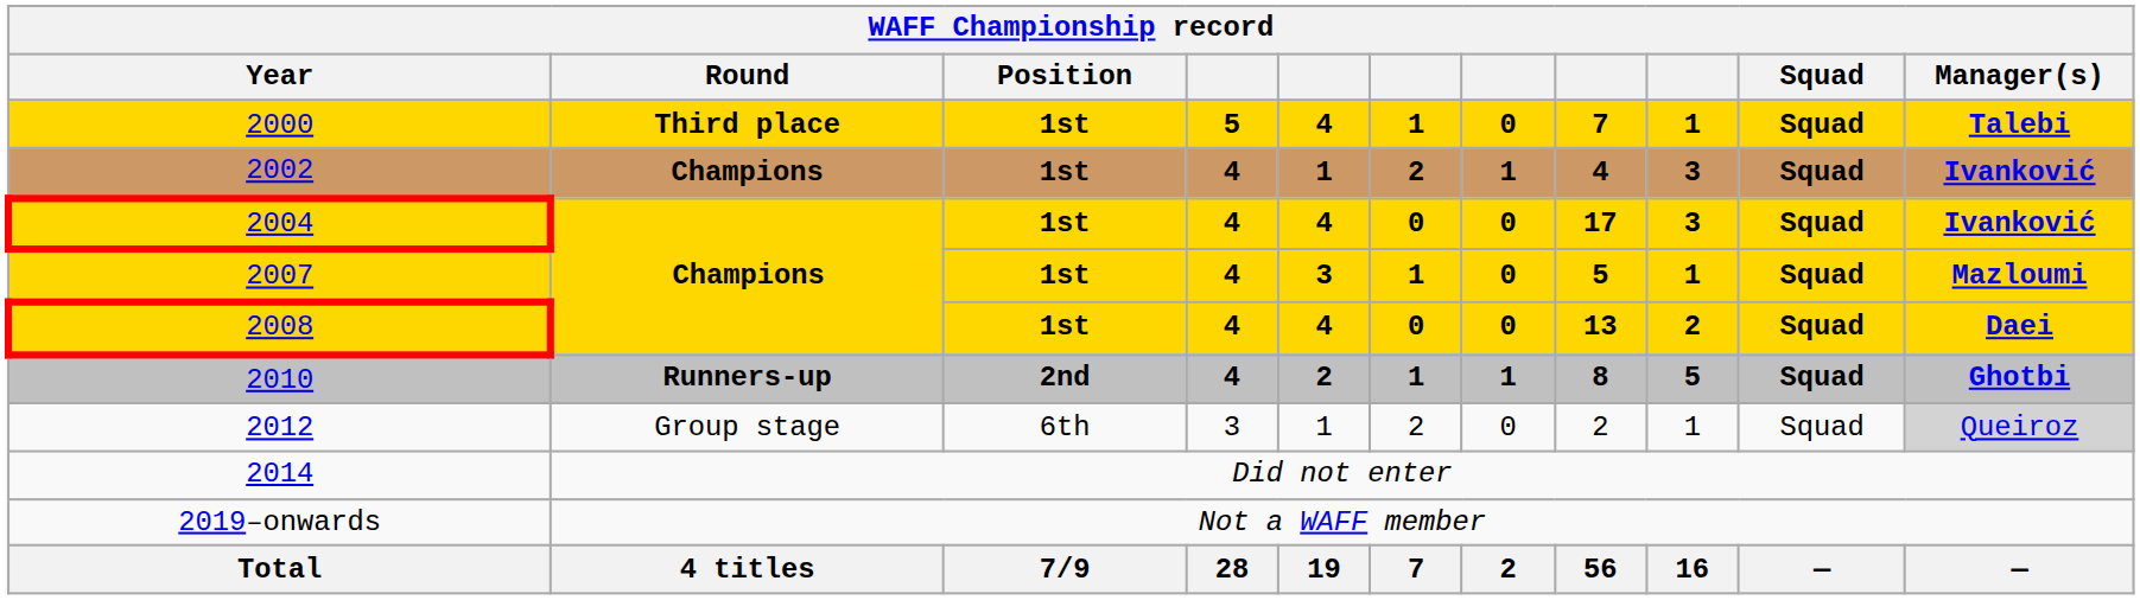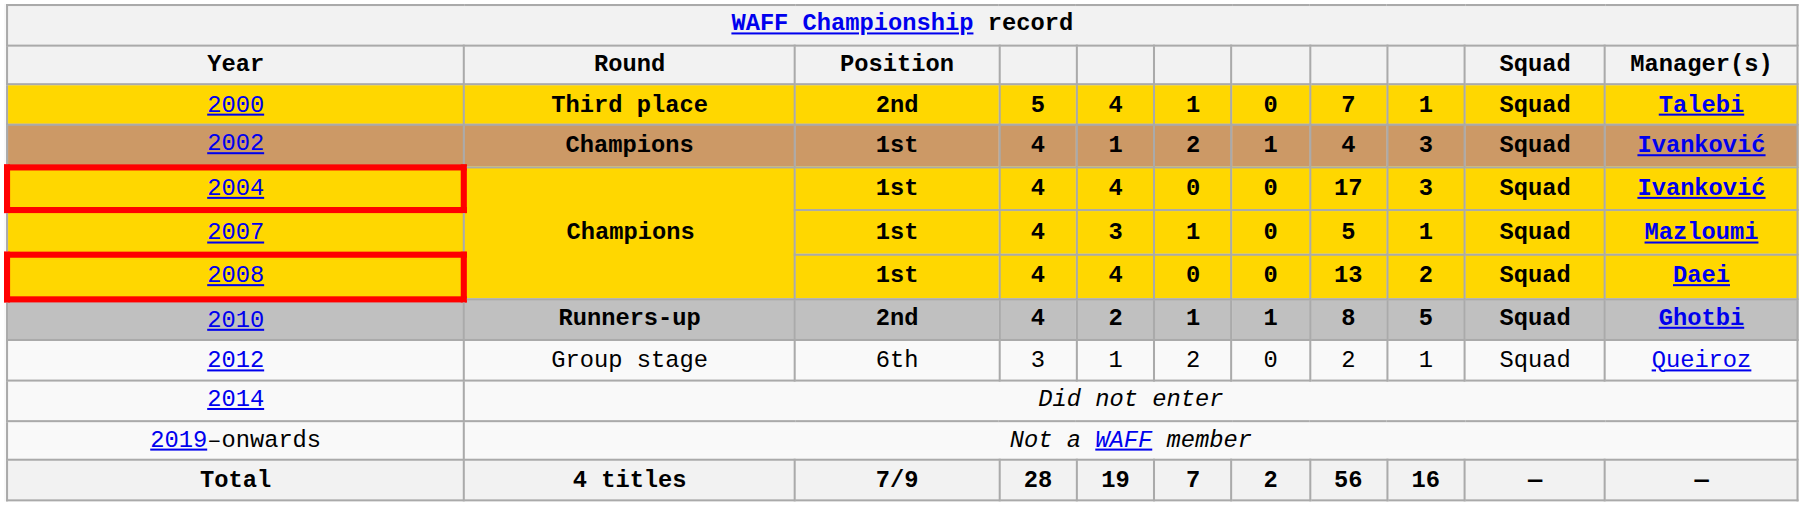 <table class="wikitable" class="wikitable" style="font-size:90%; text-align:center; width:100%">
 <tr>
 <th colspan=11><a href='#'>WAFF Championship</a> record</th>
 </tr>
 <tr>
 <th width="175">Year</th>
 <th width="125">Round</th>
 <th width="75">Position</th>
 <th width="25"></th>
 <th width="25"></th>
 <th width="25"></th>
 <th width="25"></th>
 <th width="25"></th>
 <th width="25"></th>
 <th width="50">Squad</th>
 <th width="50">Manager(s)</th>
 </tr>
 <tr style="background:gold;">
 <td> <a href='#'>2000</a></td>
 <td><strong>Third place</strong></td>
-<td><strong>1st</strong></td>
+<td><strong>2nd</strong></td>
 <td><strong>5</strong></td>
 <td><strong>4</strong></td>
 <td><strong>1</strong></td>
 <td><strong>0</strong></td>
 <td><strong>7</strong></td>
 <td><strong>1</strong></td>
 <td><strong>Squad</strong></td>
 <td><strong><a href='#'>Talebi</a></strong></td>
 </tr>
 <tr style="background:#c96;">
 <td> <a href='#'>2002</a></td>
 <td><strong>Champions </strong></td>
 <td><strong>1st</strong></td>
 <td><strong>4</strong></td>
 <td><strong>1</strong></td>
 <td><strong>2</strong></td>
 <td><strong>1</strong></td>
 <td><strong>4</strong></td>
 <td><strong>3</strong></td>
 <td><strong>Squad</strong></td>
 <td><strong><a href='#'>Ivanković</a></strong></td>
 </tr>
 <tr style="background:gold;">
 <td style="border: 3px solid red"> <a href='#'>2004</a></td>
 <td rowspan=3><strong>Champions</strong></td>
 <td><strong>1st</strong></td>
 <td><strong>4</strong></td>
 <td><strong>4</strong></td>
 <td><strong>0</strong></td>
 <td><strong>0</strong></td>
 <td><strong>17</strong></td>
 <td><strong>3</strong></td>
 <td><strong>Squad</strong></td>
 <td><strong><a href='#'>Ivanković</a></strong></td>
 </tr>
 <tr style="background:gold;">
 <td> <a href='#'>2007</a></td>
 <td><strong>1st</strong></td>
 <td><strong>4</strong></td>
 <td><strong>3</strong></td>
 <td><strong>1</strong></td>
 <td><strong>0</strong></td>
 <td><strong>5</strong></td>
 <td><strong>1</strong></td>
 <td><strong>Squad</strong></td>
 <td><strong><a href='#'>Mazloumi</a></strong></td>
 </tr>
 <tr style="background:gold;">
 <td style="border: 3px solid red"> <a href='#'>2008</a></td>
 <td><strong>1st</strong></td>
 <td><strong>4</strong></td>
 <td><strong>4</strong></td>
 <td><strong>0</strong></td>
 <td><strong>0</strong></td>
 <td><strong>13</strong></td>
 <td><strong>2</strong></td>
 <td><strong>Squad</strong></td>
 <td><strong><a href='#'>Daei</a></strong></td>
 </tr>
 <tr style="background:silver;">
 <td> <a href='#'>2010</a></td>
 <td><strong>Runners-up</strong></td>
 <td><strong>2nd</strong></td>
 <td><strong>4</strong></td>
 <td><strong>2</strong></td>
 <td><strong>1</strong></td>
 <td><strong>1</strong></td>
 <td><strong>8</strong></td>
 <td><strong>5</strong></td>
 <td><strong>Squad</strong></td>
 <td><strong><a href='#'>Ghotbi</a></strong></td>
 </tr>
 <tr>
 <td> <a href='#'>2012</a></td>
 <td>Group stage</td>
 <td>6th</td>
 <td>3</td>
 <td>1</td>
 <td>2</td>
 <td>0</td>
 <td>2</td>
 <td>1</td>
 <td>Squad</td>
-<td style="background: lightgrey;"><a href='#'>Queiroz</a></td>
+<td><a href='#'>Queiroz</a></td>
 </tr>
 <tr>
 <td> <a href='#'>2014</a></td>
 <td colspan=10><em>Did not enter</em></td>
 </tr>
 <tr>
 <td><a href='#'>2019</a>–onwards</td>
 <td colspan=10><em>Not a <a href='#'>WAFF</a> member</em></td>
 </tr>
 <tr>
 <th>Total</th>
 <th>4 titles</th>
 <th>7/9</th>
 <th>28</th>
 <th>19</th>
 <th>7</th>
 <th>2</th>
 <th>56</th>
 <th>16</th>
 <th>—</th>
 <th>—</th>
 </tr>
 </table>
